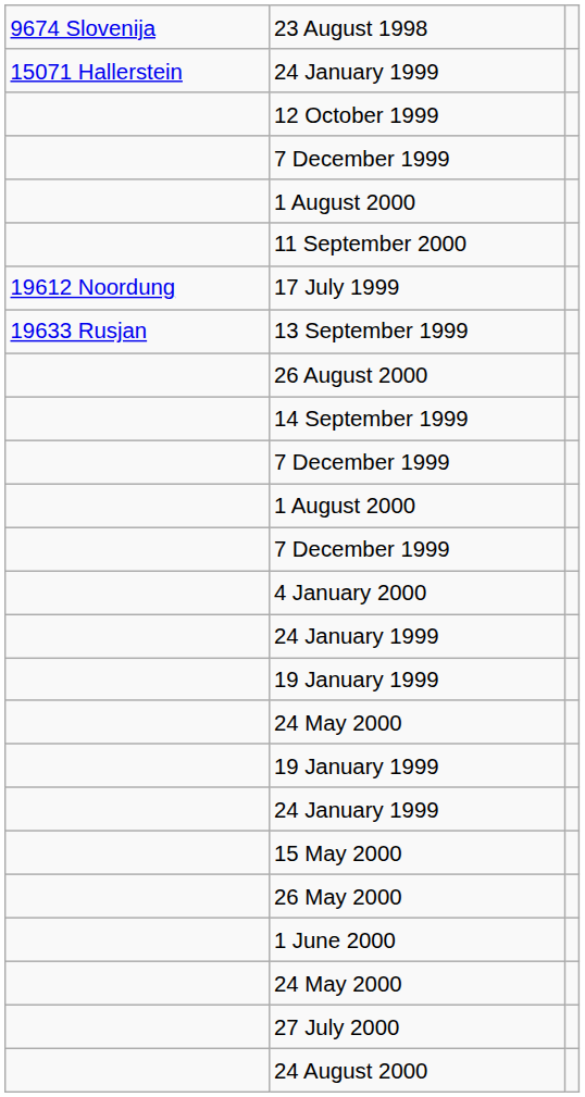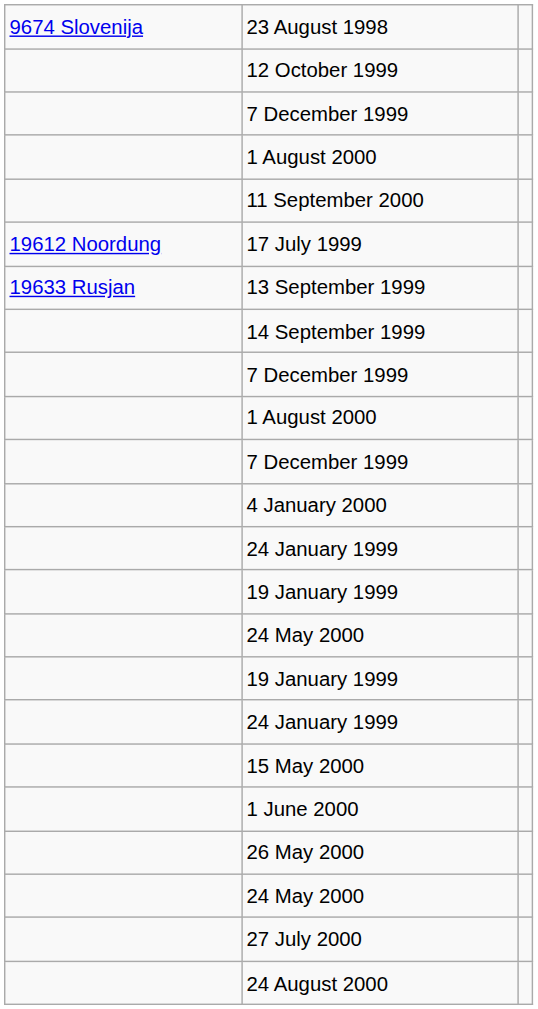 <table class="wikitable" style="font-size: 89%; float: left; width: 26em; margin-right: 1em; height: 700px">
 <tr>
 <td><a href='#'>9674 Slovenija</a></td>
 <td>23 August 1998</td>
-<td></td>
-</tr>
-<tr>
-<td><a href='#'>15071 Hallerstein</a></td>
-<td>24 January 1999</td>
 <td></td>
 </tr>
 <tr>
 <td></td>
 <td>12 October 1999</td>
 <td></td>
 </tr>
 <tr>
 <td></td>
 <td>7 December 1999</td>
 <td></td>
 </tr>
 <tr>
 <td></td>
 <td>1 August 2000</td>
 <td></td>
 </tr>
 <tr>
 <td></td>
 <td>11 September 2000</td>
 <td></td>
 </tr>
 <tr>
 <td><a href='#'>19612 Noordung</a></td>
 <td>17 July 1999</td>
 <td></td>
 </tr>
 <tr>
 <td><a href='#'>19633 Rusjan</a></td>
 <td>13 September 1999</td>
-<td></td>
-</tr>
-<tr>
-<td></td>
-<td>26 August 2000</td>
 <td></td>
 </tr>
 <tr>
 <td></td>
 <td>14 September 1999</td>
 <td></td>
 </tr>
 <tr>
 <td></td>
 <td>7 December 1999</td>
 <td></td>
 </tr>
 <tr>
 <td></td>
 <td>1 August 2000</td>
 <td></td>
 </tr>
 <tr>
 <td></td>
 <td>7 December 1999</td>
 <td></td>
 </tr>
 <tr>
 <td></td>
 <td>4 January 2000</td>
 <td></td>
 </tr>
 <tr>
 <td></td>
 <td>24 January 1999</td>
 <td></td>
 </tr>
 <tr>
 <td></td>
 <td>19 January 1999</td>
 <td></td>
 </tr>
 <tr>
 <td></td>
 <td>24 May 2000</td>
 <td></td>
 </tr>
 <tr>
 <td></td>
 <td>19 January 1999</td>
 <td></td>
 </tr>
 <tr>
 <td></td>
 <td>24 January 1999</td>
 <td></td>
 </tr>
 <tr>
 <td></td>
 <td>15 May 2000</td>
 <td></td>
 </tr>
 <tr>
 <td></td>
-<td>26 May 2000</td>
+<td>1 June 2000</td>
 <td></td>
 </tr>
 <tr>
 <td></td>
-<td>1 June 2000</td>
+<td>26 May 2000</td>
 <td></td>
 </tr>
 <tr>
 <td></td>
 <td>24 May 2000</td>
 <td></td>
 </tr>
 <tr>
 <td></td>
 <td>27 July 2000</td>
 <td></td>
 </tr>
 <tr>
 <td></td>
 <td>24 August 2000</td>
 <td></td>
 </tr>
 </table>
